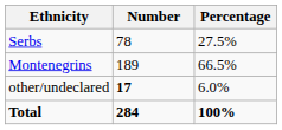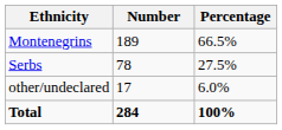 <table class="wikitable">
 <tr>
 <th width="100px">Ethnicity</th>
 <th width="80px">Number</th>
 <th width="80px">Percentage</th>
 </tr>
 <tr>
+<td><a href='#'>Montenegrins</a></td>
+<td>189</td>
+<td>66.5%</td>
+</tr>
+<tr>
 <td><a href='#'>Serbs</a></td>
 <td>78</td>
 <td>27.5%</td>
 </tr>
 <tr>
-<td><a href='#'>Montenegrins</a></td>
-<td>189</td>
-<td>66.5%</td>
-</tr>
-<tr>
 <td>other/undeclared</td>
-<td><strong>17</strong></td>
+<td>17</td>
 <td>6.0%</td>
 </tr>
 <tr>
 <td><strong>Total</strong></td>
 <td><strong>284</strong></td>
 <td><strong>100%</strong></td>
 </tr>
 </table>
